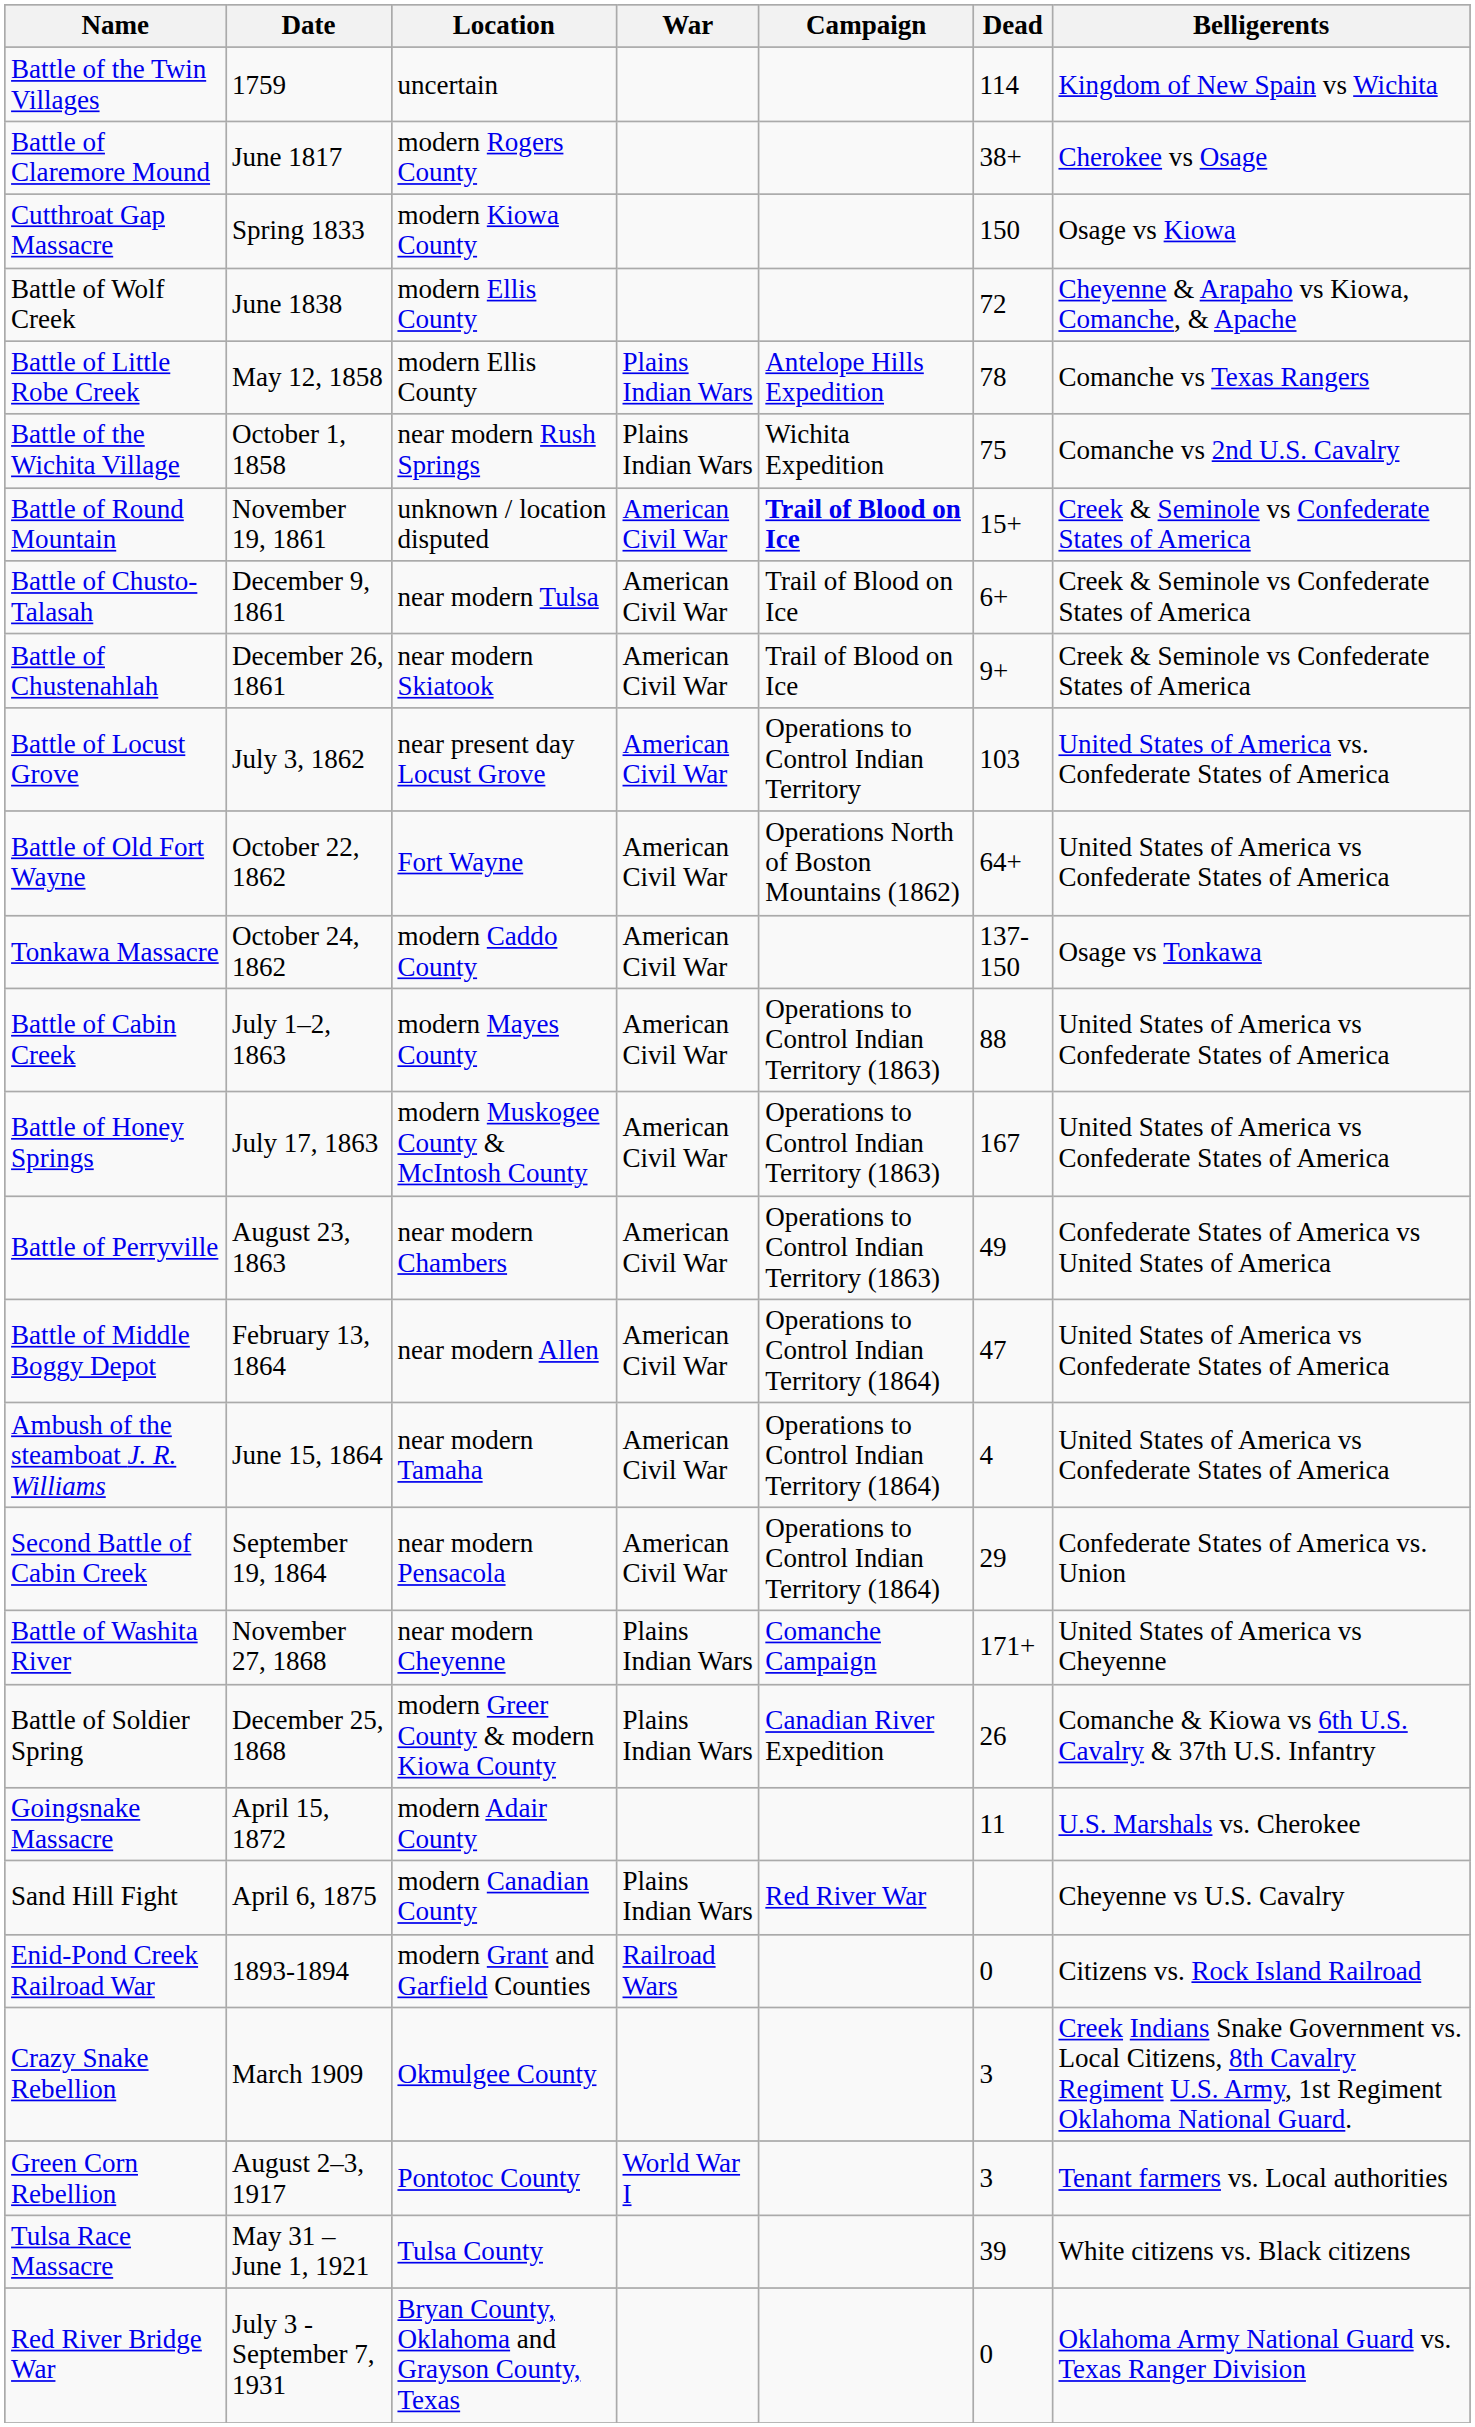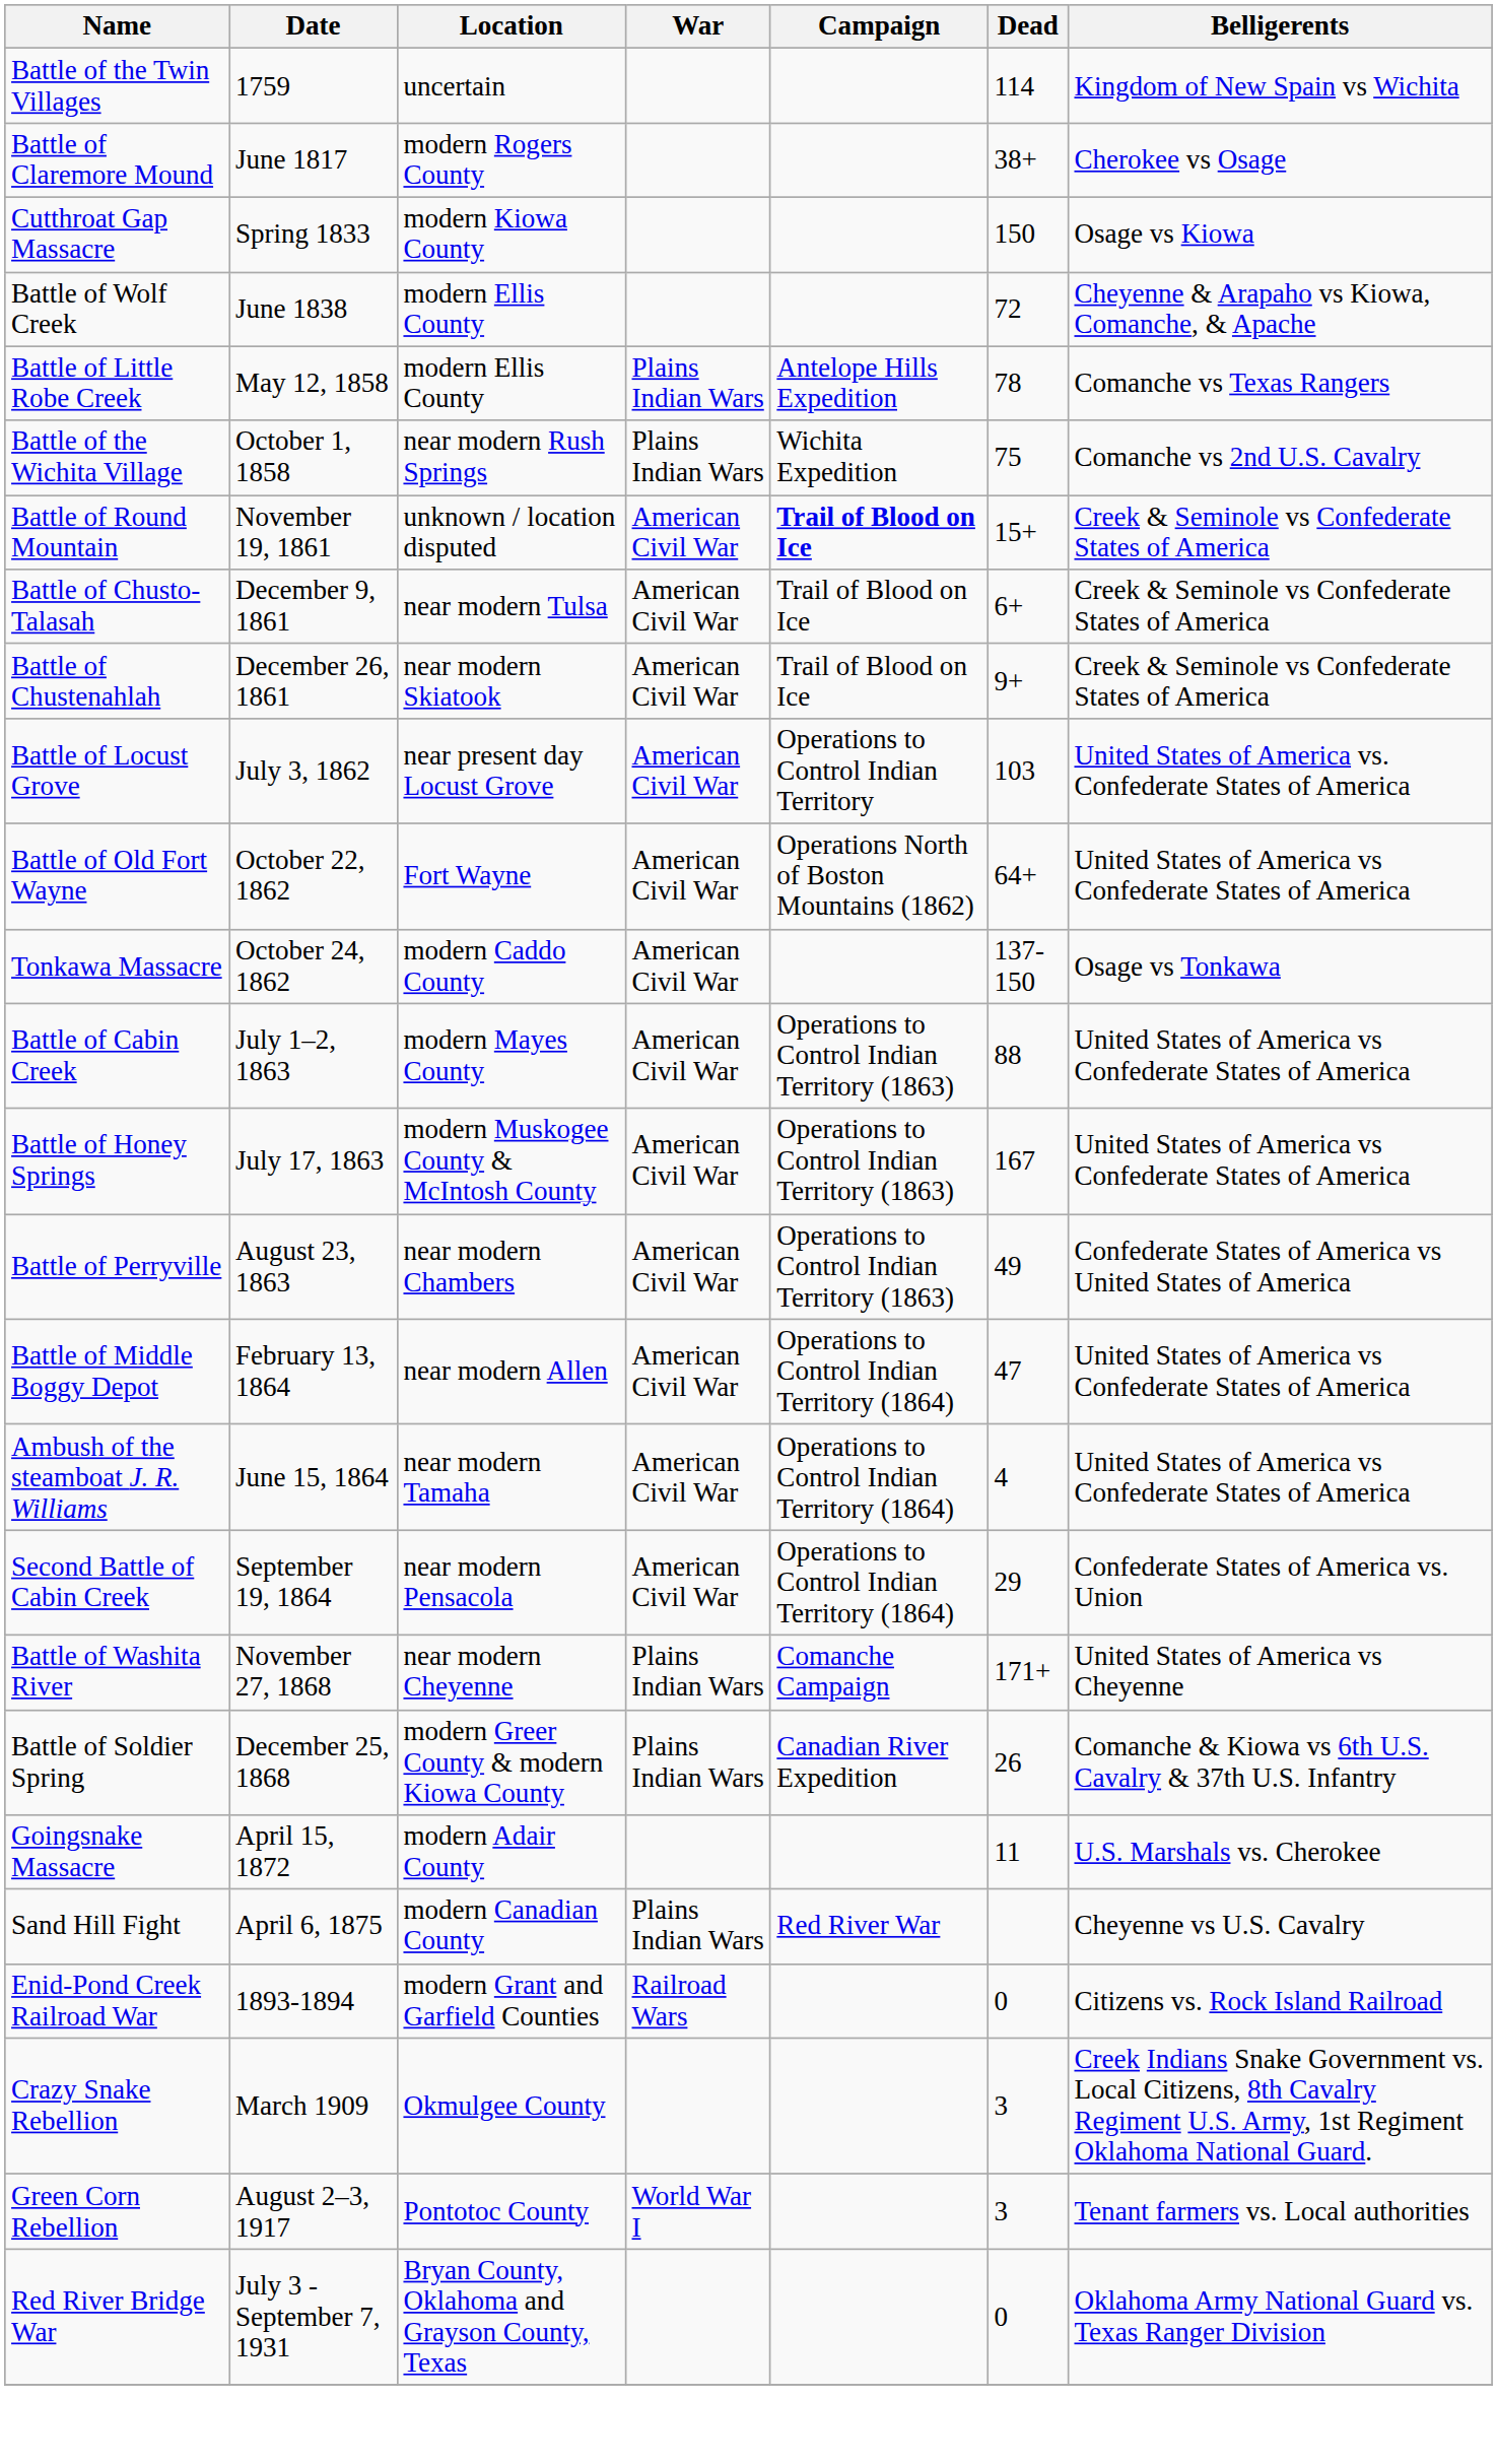 <table class="wikitable sortable">
 <tr>
 <th>Name</th>
 <th>Date</th>
 <th>Location</th>
 <th>War</th>
 <th>Campaign</th>
 <th>Dead</th>
 <th>Belligerents</th>
 </tr>
 <tr>
 <td><a href='#'>Battle of the Twin Villages</a></td>
 <td>1759</td>
 <td>uncertain</td>
 <td></td>
 <td></td>
 <td>114</td>
 <td><a href='#'>Kingdom of New Spain</a> vs <a href='#'>Wichita</a></td>
 </tr>
 <tr>
 <td><a href='#'>Battle of Claremore Mound</a></td>
 <td>June 1817</td>
 <td>modern <a href='#'>Rogers County</a></td>
 <td></td>
 <td></td>
 <td>38+</td>
 <td><a href='#'>Cherokee</a> vs <a href='#'>Osage</a></td>
 </tr>
 <tr>
 <td><a href='#'>Cutthroat Gap Massacre</a></td>
 <td>Spring 1833</td>
 <td>modern <a href='#'>Kiowa County</a></td>
 <td></td>
 <td></td>
 <td>150</td>
 <td>Osage vs <a href='#'>Kiowa</a></td>
 </tr>
 <tr>
 <td>Battle of Wolf Creek</td>
 <td>June 1838</td>
 <td>modern <a href='#'>Ellis County</a></td>
 <td></td>
 <td></td>
 <td>72</td>
 <td><a href='#'>Cheyenne</a> & <a href='#'>Arapaho</a> vs Kiowa, <a href='#'>Comanche</a>, & <a href='#'>Apache</a></td>
 </tr>
 <tr>
 <td><a href='#'>Battle of Little Robe Creek</a></td>
 <td>May 12, 1858</td>
 <td>modern Ellis County</td>
 <td><a href='#'>Plains Indian Wars</a></td>
 <td><a href='#'>Antelope Hills Expedition</a></td>
 <td>78</td>
 <td>Comanche vs <a href='#'>Texas Rangers</a></td>
 </tr>
 <tr>
 <td><a href='#'>Battle of the Wichita Village</a></td>
 <td>October 1, 1858</td>
 <td>near modern <a href='#'>Rush Springs</a></td>
 <td>Plains Indian Wars</td>
 <td>Wichita Expedition</td>
 <td>75</td>
 <td>Comanche vs <a href='#'>2nd U.S. Cavalry</a></td>
 </tr>
 <tr>
 <td><a href='#'>Battle of Round Mountain</a></td>
 <td>November 19, 1861</td>
 <td>unknown / location disputed</td>
 <td><a href='#'>American Civil War</a></td>
 <td><strong><a href='#'>Trail of Blood on Ice</a></strong></td>
 <td>15+</td>
 <td><a href='#'>Creek</a> & <a href='#'>Seminole</a> vs <a href='#'>Confederate States of America</a></td>
 </tr>
 <tr>
 <td><a href='#'>Battle of Chusto-Talasah</a></td>
 <td>December 9, 1861</td>
 <td>near modern <a href='#'>Tulsa</a></td>
 <td>American Civil War</td>
 <td>Trail of Blood on Ice</td>
 <td>6+</td>
 <td>Creek & Seminole vs Confederate States of America</td>
 </tr>
 <tr>
 <td><a href='#'>Battle of Chustenahlah</a></td>
 <td>December 26, 1861</td>
 <td>near modern <a href='#'>Skiatook</a></td>
 <td>American Civil War</td>
 <td>Trail of Blood on Ice</td>
 <td>9+</td>
 <td>Creek & Seminole vs Confederate States of America</td>
 </tr>
 <tr>
 <td><a href='#'>Battle of Locust Grove</a></td>
 <td>July 3, 1862</td>
 <td>near present day <a href='#'>Locust Grove</a></td>
 <td><a href='#'>American Civil War</a></td>
 <td>Operations to Control Indian Territory</td>
 <td>103</td>
 <td><a href='#'>United States of America</a> vs. Confederate States of America</td>
 </tr>
 <tr>
 <td><a href='#'>Battle of Old Fort Wayne</a></td>
 <td>October 22, 1862</td>
 <td><a href='#'>Fort Wayne</a></td>
 <td>American Civil War</td>
 <td>Operations North of Boston Mountains (1862)</td>
 <td>64+</td>
 <td>United States of America vs Confederate States of America</td>
 </tr>
 <tr>
 <td><a href='#'>Tonkawa Massacre</a></td>
 <td>October 24, 1862</td>
 <td>modern <a href='#'>Caddo County</a></td>
 <td>American Civil War</td>
 <td></td>
 <td>137-150</td>
 <td>Osage vs <a href='#'>Tonkawa</a></td>
 </tr>
 <tr>
 <td><a href='#'>Battle of Cabin Creek</a></td>
 <td>July 1–2, 1863</td>
 <td>modern <a href='#'>Mayes County</a></td>
 <td>American Civil War</td>
 <td>Operations to Control Indian Territory (1863)</td>
 <td>88</td>
 <td>United States of America vs Confederate States of America</td>
 </tr>
 <tr>
 <td><a href='#'>Battle of Honey Springs</a></td>
 <td>July 17, 1863</td>
 <td>modern <a href='#'>Muskogee County</a> & <a href='#'>McIntosh County</a></td>
 <td>American Civil War</td>
 <td>Operations to Control Indian Territory (1863)</td>
 <td>167</td>
 <td>United States of America vs Confederate States of America</td>
 </tr>
 <tr>
 <td><a href='#'>Battle of Perryville</a></td>
 <td>August 23, 1863</td>
 <td>near modern <a href='#'>Chambers</a></td>
 <td>American Civil War</td>
 <td>Operations to Control Indian Territory (1863)</td>
 <td>49</td>
 <td>Confederate States of America vs United States of America</td>
 </tr>
 <tr>
 <td><a href='#'>Battle of Middle Boggy Depot</a></td>
 <td>February 13, 1864</td>
 <td>near modern <a href='#'>Allen</a></td>
 <td>American Civil War</td>
 <td>Operations to Control Indian Territory (1864)</td>
 <td>47</td>
 <td>United States of America vs Confederate States of America</td>
 </tr>
 <tr>
 <td><a href='#'>Ambush of the steamboat <em>J. R. Williams</em></a></td>
 <td>June 15, 1864</td>
 <td>near modern <a href='#'>Tamaha</a></td>
 <td>American Civil War</td>
 <td>Operations to Control Indian Territory (1864)</td>
 <td>4</td>
 <td>United States of America vs Confederate States of America</td>
 </tr>
 <tr>
 <td><a href='#'>Second Battle of Cabin Creek</a></td>
 <td>September 19, 1864</td>
 <td>near modern <a href='#'>Pensacola</a></td>
 <td>American Civil War</td>
 <td>Operations to Control Indian Territory (1864)</td>
 <td>29</td>
 <td>Confederate States of America vs. Union</td>
 </tr>
 <tr>
 <td><a href='#'>Battle of Washita River</a></td>
 <td>November 27, 1868</td>
 <td>near modern <a href='#'>Cheyenne</a></td>
 <td>Plains Indian Wars</td>
 <td><a href='#'>Comanche Campaign</a></td>
 <td>171+</td>
 <td>United States of America vs Cheyenne</td>
 </tr>
 <tr>
 <td>Battle of Soldier Spring</td>
 <td>December 25, 1868</td>
 <td>modern <a href='#'>Greer County</a> & modern <a href='#'>Kiowa County</a></td>
 <td>Plains Indian Wars</td>
 <td><a href='#'>Canadian River</a> Expedition</td>
 <td>26</td>
 <td>Comanche & Kiowa vs <a href='#'>6th U.S. Cavalry</a> & 37th U.S. Infantry</td>
 </tr>
 <tr>
 <td><a href='#'>Goingsnake Massacre</a></td>
 <td>April 15, 1872</td>
 <td>modern <a href='#'>Adair County</a></td>
 <td></td>
 <td></td>
 <td>11</td>
 <td><a href='#'>U.S. Marshals</a> vs. Cherokee</td>
 </tr>
 <tr>
 <td>Sand Hill Fight</td>
 <td>April 6, 1875</td>
 <td>modern <a href='#'>Canadian County</a></td>
 <td>Plains Indian Wars</td>
 <td><a href='#'>Red River War</a></td>
 <td></td>
 <td>Cheyenne vs U.S. Cavalry</td>
 </tr>
 <tr>
 <td><a href='#'>Enid-Pond Creek Railroad War</a></td>
 <td>1893-1894</td>
 <td>modern <a href='#'>Grant</a> and <a href='#'>Garfield</a> Counties</td>
 <td><a href='#'>Railroad Wars</a></td>
 <td></td>
 <td>0</td>
 <td>Citizens vs. <a href='#'>Rock Island Railroad</a></td>
 </tr>
 <tr>
 <td><a href='#'>Crazy Snake Rebellion</a></td>
 <td>March 1909</td>
 <td><a href='#'>Okmulgee County</a></td>
 <td></td>
 <td></td>
 <td>3</td>
 <td><a href='#'>Creek</a> <a href='#'>Indians</a> Snake Government vs. Local Citizens, <a href='#'>8th Cavalry Regiment</a> <a href='#'>U.S. Army</a>, 1st Regiment <a href='#'>Oklahoma National Guard</a>.</td>
 </tr>
 <tr>
 <td><a href='#'>Green Corn Rebellion</a></td>
 <td>August 2–3, 1917</td>
 <td><a href='#'>Pontotoc County</a></td>
 <td><a href='#'>World War I</a></td>
 <td></td>
 <td>3</td>
 <td><a href='#'>Tenant farmers</a> vs. Local authorities</td>
 </tr>
 <tr>
-<td><a href='#'>Tulsa Race Massacre</a></td>
-<td>May 31 – June 1, 1921</td>
-<td><a href='#'>Tulsa County</a></td>
-<td></td>
-<td></td>
-<td>39</td>
-<td>White citizens vs. Black citizens</td>
-</tr>
-<tr>
 <td><a href='#'>Red River Bridge War</a></td>
 <td>July 3 - September 7, 1931</td>
 <td><a href='#'>Bryan County, Oklahoma</a> and <a href='#'>Grayson County, Texas</a></td>
 <td></td>
 <td></td>
 <td>0</td>
 <td><a href='#'>Oklahoma Army National Guard</a> vs. <a href='#'>Texas Ranger Division</a></td>
 </tr>
 <tr>
 </tr>
 </table>
